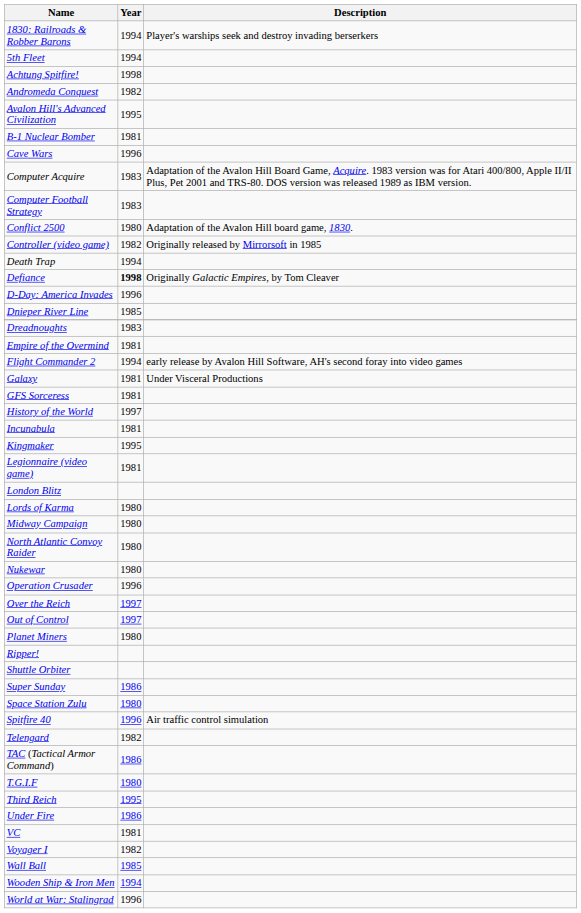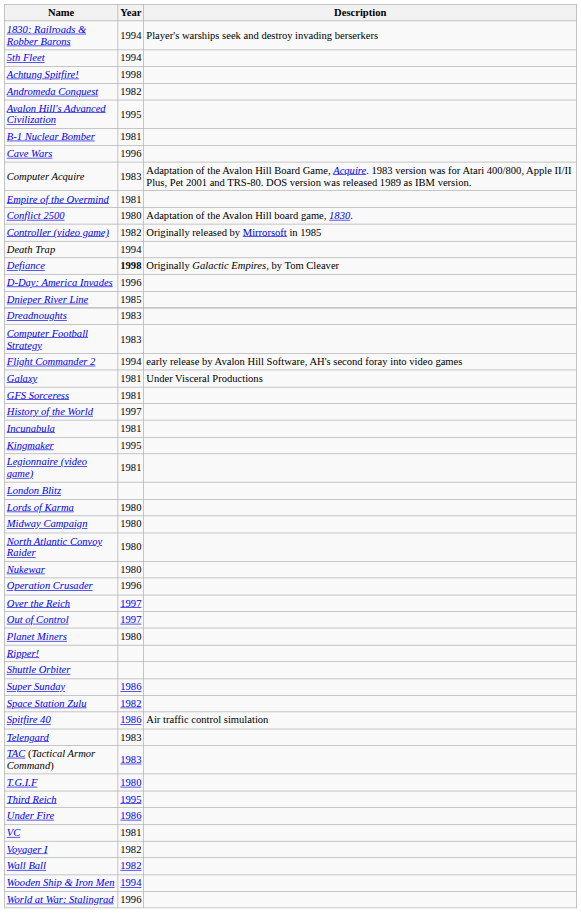 <table class="wikitable sortable">
 <tr id="0-9 (AH)">
 <th>Name</th>
 <th>Year</th>
 <th class="unsortable">Description</th>
 </tr>
 <tr id="0-9 (CVG)">
 <td><em><a href='#'>1830: Railroads & Robber Barons</a></em></td>
 <td>1994</td>
 <td>Player's warships seek and destroy invading berserkers</td>
 </tr>
 <tr>
 <td><em><a href='#'>5th Fleet</a></em></td>
 <td>1994</td>
 <td></td>
 </tr>
 <tr id="A (CVG)">
 <td><em><a href='#'>Achtung Spitfire!</a></em></td>
 <td>1998</td>
 <td></td>
 </tr>
 <tr>
 <td><em><a href='#'>Andromeda Conquest</a></em></td>
 <td>1982</td>
 <td></td>
 </tr>
 <tr>
 <td><em><a href='#'>Avalon Hill's Advanced Civilization</a></em></td>
 <td>1995</td>
 <td></td>
 </tr>
 <tr id="B (CVG)">
 <td><em><a href='#'>B-1 Nuclear Bomber</a></em></td>
 <td>1981</td>
 <td></td>
 </tr>
 <tr id="C (CVG)">
 <td><em><a href='#'>Cave Wars</a></em></td>
 <td>1996</td>
 <td></td>
 </tr>
 <tr>
 <td><em>Computer Acquire</em></td>
 <td>1983</td>
 <td>Adaptation of the Avalon Hill Board Game, <em><a href='#'>Acquire</a></em>. 1983 version was for Atari 400/800, Apple II/II Plus, Pet 2001 and TRS-80. DOS version was released 1989 as IBM version.</td>
 </tr>
 <tr>
-<td><em><a href='#'>Computer Football Strategy</a></em></td>
-<td>1983</td>
+<td><em><a href='#'>Empire of the Overmind</a></em></td>
+<td>1981</td>
 <td></td>
 </tr>
 <tr id="D (CVG)">
 <td><em><a href='#'>Conflict 2500</a></em></td>
 <td>1980</td>
 <td>Adaptation of the Avalon Hill board game, <em><a href='#'>1830</a></em>.</td>
 </tr>
 <tr>
 <td><em><a href='#'>Controller (video game)</a></em></td>
 <td>1982</td>
 <td>Originally released by <a href='#'>Mirrorsoft</a> in 1985</td>
 </tr>
 <tr>
 <td><em>Death Trap</em></td>
 <td>1994</td>
 <td></td>
 </tr>
 <tr>
 <td><em><a href='#'>Defiance</a></em></td>
 <td><strong>1998</strong></td>
 <td>Originally <em>Galactic Empires</em>, by Tom Cleaver</td>
 </tr>
 <tr>
 <td><em><a href='#'>D-Day: America Invades</a></em></td>
 <td>1996</td>
 <td></td>
 </tr>
 <tr>
 <td><em><a href='#'>Dnieper River Line</a></em></td>
 <td>1985</td>
 <td></td>
 </tr>
 <tr id="E (CVG)">
 </tr>
 <tr>
 <td><em><a href='#'>Dreadnoughts</a></em></td>
 <td>1983</td>
 <td></td>
 </tr>
 <tr>
-<td><em><a href='#'>Empire of the Overmind</a></em></td>
-<td>1981</td>
+<td><em><a href='#'>Computer Football Strategy</a></em></td>
+<td>1983</td>
 <td></td>
 </tr>
 <tr id="F (CVG)">
 <td><em><a href='#'>Flight Commander 2</a></em></td>
 <td>1994</td>
 <td>early release by Avalon Hill Software, AH's second foray into video games</td>
 </tr>
 <tr id="G (CVG)">
 <td><em><a href='#'>Galaxy</a></em></td>
 <td>1981</td>
 <td>Under Visceral Productions</td>
 </tr>
 <tr>
 <td><em><a href='#'>GFS Sorceress</a></em></td>
 <td>1981</td>
 <td></td>
 </tr>
 <tr id="H (CVG)">
 <td><em><a href='#'>History of the World</a></em></td>
 <td>1997</td>
 <td></td>
 </tr>
 <tr id="I (CVG)">
 <td><em><a href='#'>Incunabula</a></em></td>
 <td>1981</td>
 <td></td>
 </tr>
 <tr id="K (CVG)">
 <td><em><a href='#'>Kingmaker</a></em></td>
 <td>1995</td>
 <td></td>
 </tr>
 <tr id="L (CVG)">
 <td><em><a href='#'>Legionnaire (video game)</a></em></td>
 <td>1981</td>
 <td></td>
 </tr>
 <tr>
 <td><em><a href='#'>London Blitz</a></em></td>
 <td></td>
 <td></td>
 </tr>
 <tr>
 <td><em><a href='#'>Lords of Karma</a></em></td>
 <td>1980</td>
 <td></td>
 </tr>
 <tr id="M (CVG)">
 <td><em><a href='#'>Midway Campaign</a></em></td>
 <td>1980</td>
 <td></td>
 </tr>
 <tr id="N (CVG)">
 <td><em><a href='#'>North Atlantic Convoy Raider</a></em></td>
 <td>1980</td>
 <td></td>
 </tr>
 <tr>
 <td><em><a href='#'>Nukewar</a></em></td>
 <td>1980</td>
 <td></td>
 </tr>
 <tr id="O (CVG)">
 <td><em><a href='#'>Operation Crusader</a></em></td>
 <td>1996</td>
 <td></td>
 </tr>
 <tr>
 <td><em><a href='#'>Over the Reich</a></em></td>
 <td><a href='#'>1997</a></td>
 <td></td>
 </tr>
 <tr>
 <td><em><a href='#'>Out of Control</a></em></td>
 <td><a href='#'>1997</a></td>
 <td></td>
 </tr>
 <tr id="P (CVG)">
 <td><em><a href='#'>Planet Miners</a></em></td>
 <td>1980</td>
 <td></td>
 </tr>
 <tr id="R (CVG)">
 <td><em><a href='#'>Ripper!</a></em></td>
 <td></td>
 <td></td>
 </tr>
 <tr id="S (CVG)">
 <td><em><a href='#'>Shuttle Orbiter</a></em></td>
 <td></td>
 <td></td>
 </tr>
 <tr>
 <td><em><a href='#'>Super Sunday</a></em></td>
 <td><a href='#'>1986</a></td>
 <td></td>
 </tr>
 <tr>
 <td><em><a href='#'>Space Station Zulu</a></em></td>
-<td><a href='#'>1980</a></td>
+<td><a href='#'>1982</a></td>
 <td></td>
 </tr>
 <tr>
 <td><em><a href='#'>Spitfire 40</a></em></td>
-<td><a href='#'>1996</a></td>
+<td><a href='#'>1986</a></td>
 <td>Air traffic control simulation</td>
 </tr>
 <tr>
 <td><em><a href='#'>Telengard</a></em></td>
-<td>1982</td>
+<td>1983</td>
 <td></td>
 </tr>
 <tr id="T (CVG)">
 <td><em><a href='#'>TAC</a></em> (<em>Tactical Armor Command</em>)</td>
-<td><a href='#'>1986</a></td>
+<td><a href='#'>1983</a></td>
 <td></td>
 </tr>
 <tr>
 <td><em><a href='#'>T.G.I.F</a></em></td>
 <td><a href='#'>1980</a></td>
 <td></td>
 </tr>
 <tr>
 <td><em><a href='#'>Third Reich</a></em></td>
 <td><a href='#'>1995</a></td>
 <td></td>
 </tr>
 <tr id="U (CVG)">
 <td><em><a href='#'>Under Fire</a></em></td>
 <td><a href='#'>1986</a></td>
 <td></td>
 </tr>
 <tr id="V (CVG)">
 <td><em><a href='#'>VC</a></em></td>
 <td>1981</td>
 <td></td>
 </tr>
 <tr>
 <td><em><a href='#'>Voyager I</a></em></td>
 <td>1982</td>
 <td></td>
 </tr>
 <tr id="W (CVG)">
 <td><em><a href='#'>Wall Ball</a></em></td>
-<td><a href='#'>1985</a></td>
+<td><a href='#'>1982</a></td>
 <td></td>
 </tr>
 <tr>
 <td><em><a href='#'>Wooden Ship & Iron Men</a></em></td>
 <td><a href='#'>1994</a></td>
 <td></td>
 </tr>
 <tr>
 <td><em><a href='#'>World at War: Stalingrad</a></em></td>
 <td>1996</td>
 <td></td>
 </tr>
 </table>
